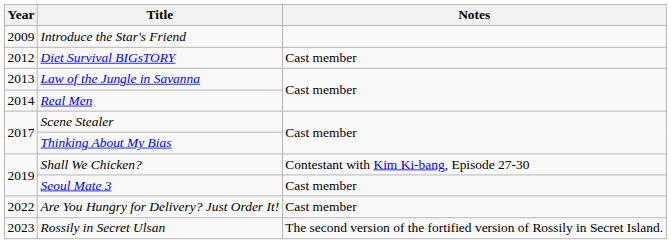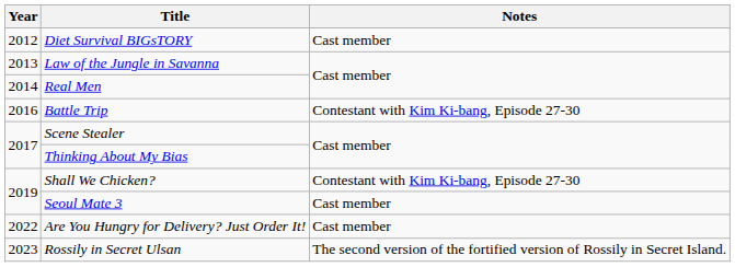 <table class="wikitable sortable">
 <tr>
 <th>Year</th>
 <th>Title</th>
 <th>Notes</th>
-</tr>
-<tr>
-<td>2009</td>
-<td><em>Introduce the Star's Friend</em></td>
-<td></td>
 </tr>
 <tr>
 <td>2012</td>
 <td><em><a href='#'>Diet Survival BIGsTORY</a></em></td>
 <td>Cast member</td>
 </tr>
 <tr>
 <td>2013</td>
 <td><em><a href='#'>Law of the Jungle in Savanna</a></em></td>
 <td rowspan="2">Cast member</td>
 </tr>
 <tr>
 <td>2014</td>
 <td><em><a href='#'>Real Men</a></em></td>
+</tr>
+<tr>
+<td>2016</td>
+<td><em><a href='#'>Battle Trip</a> </em></td>
+<td>Contestant with <a href='#'>Kim Ki-bang</a>, Episode 27-30</td>
 </tr>
 <tr>
 <td rowspan="2">2017</td>
 <td><em>Scene Stealer</em></td>
 <td rowspan="2">Cast member</td>
 </tr>
 <tr>
 <td><em><a href='#'>Thinking About My Bias</a></em></td>
 </tr>
 <tr>
 <td rowspan=2>2019</td>
 <td><em>Shall We Chicken?</em></td>
 <td>Contestant with <a href='#'>Kim Ki-bang</a>, Episode 27-30</td>
 </tr>
 <tr>
 <td><em><a href='#'>Seoul Mate 3</a></em></td>
 <td>Cast member</td>
 </tr>
 <tr>
 <td>2022</td>
 <td><em>Are You Hungry for Delivery? Just Order It!</em></td>
 <td>Cast member</td>
 </tr>
 <tr>
 <td>2023</td>
 <td><em>Rossily in Secret Ulsan</em></td>
 <td>The second version of the fortified version of Rossily in Secret Island.</td>
 </tr>
 </table>
